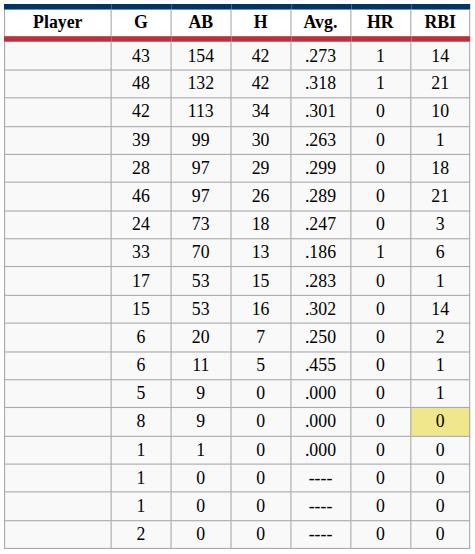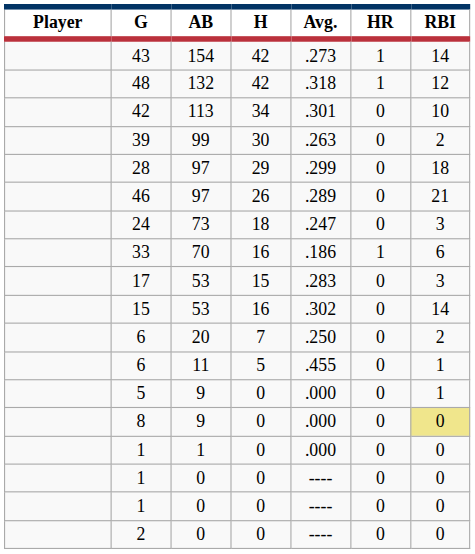 <table class="wikitable sortable">
 <tr>
 <th style="background:#FFFFFF; border-top:#023465 5px solid; border-bottom:#ba313c 5px solid;" width="16%">Player</th>
 <th style="background:#FFFFFF; border-top:#023465 5px solid; border-bottom:#ba313c 5px solid;" width="9%">G</th>
 <th style="background:#FFFFFF; border-top:#023465 5px solid; border-bottom:#ba313c 5px solid;" width="9%">AB</th>
 <th style="background:#FFFFFF; border-top:#023465 5px solid; border-bottom:#ba313c 5px solid;" width="9%">H</th>
 <th style="background:#FFFFFF; border-top:#023465 5px solid; border-bottom:#ba313c 5px solid;" width="9%">Avg.</th>
 <th style="background:#FFFFFF; border-top:#023465 5px solid; border-bottom:#ba313c 5px solid;" width="9%">HR</th>
 <th style="background:#FFFFFF; border-top:#023465 5px solid; border-bottom:#ba313c 5px solid;" width="9%">RBI</th>
 </tr>
 <tr align="center">
 <td></td>
 <td>43</td>
 <td>154</td>
 <td>42</td>
 <td>.273</td>
 <td>1</td>
 <td>14</td>
 </tr>
 <tr align="center">
 <td></td>
 <td>48</td>
 <td>132</td>
 <td>42</td>
 <td>.318</td>
 <td>1</td>
-<td>21</td>
+<td>12</td>
 </tr>
 <tr align="center">
 <td></td>
 <td>42</td>
 <td>113</td>
 <td>34</td>
 <td>.301</td>
 <td>0</td>
 <td>10</td>
 </tr>
 <tr align="center">
 <td></td>
 <td>39</td>
 <td>99</td>
 <td>30</td>
 <td>.263</td>
 <td>0</td>
-<td>1</td>
+<td>2</td>
 </tr>
 <tr align=center>
 <td></td>
 <td>28</td>
 <td>97</td>
 <td>29</td>
 <td>.299</td>
 <td>0</td>
 <td>18</td>
 </tr>
 <tr align="center">
 <td></td>
 <td>46</td>
 <td>97</td>
 <td>26</td>
 <td>.289</td>
 <td>0</td>
 <td>21</td>
 </tr>
 <tr align="center">
 <td></td>
 <td>24</td>
 <td>73</td>
 <td>18</td>
 <td>.247</td>
 <td>0</td>
 <td>3</td>
 </tr>
 <tr align="center">
 <td></td>
 <td>33</td>
 <td>70</td>
-<td>13</td>
+<td>16</td>
 <td>.186</td>
 <td>1</td>
 <td>6</td>
 </tr>
 <tr align="center">
 <td></td>
 <td>17</td>
 <td>53</td>
 <td>15</td>
 <td>.283</td>
 <td>0</td>
-<td>1</td>
+<td>3</td>
 </tr>
 <tr align="center">
 <td></td>
 <td>15</td>
 <td>53</td>
 <td>16</td>
 <td>.302</td>
 <td>0</td>
 <td>14</td>
 </tr>
 <tr align="center">
 <td></td>
 <td>6</td>
 <td>20</td>
 <td>7</td>
 <td>.250</td>
 <td>0</td>
 <td>2</td>
 </tr>
 <tr align="center">
 <td></td>
 <td>6</td>
 <td>11</td>
 <td>5</td>
 <td>.455</td>
 <td>0</td>
 <td>1</td>
 </tr>
 <tr align="center">
 <td></td>
 <td>5</td>
 <td>9</td>
 <td>0</td>
 <td>.000</td>
 <td>0</td>
 <td>1</td>
 </tr>
 <tr align="center">
 <td></td>
 <td>8</td>
 <td>9</td>
 <td>0</td>
 <td>.000</td>
 <td>0</td>
 <td style="background: khaki;">0</td>
 </tr>
 <tr align="center">
 <td></td>
 <td>1</td>
 <td>1</td>
 <td>0</td>
 <td>.000</td>
 <td>0</td>
 <td>0</td>
 </tr>
 <tr align="center">
 <td></td>
 <td>1</td>
 <td>0</td>
 <td>0</td>
 <td>----</td>
 <td>0</td>
 <td>0</td>
 </tr>
 <tr align="center">
 <td></td>
 <td>1</td>
 <td>0</td>
 <td>0</td>
 <td>----</td>
 <td>0</td>
 <td>0</td>
 </tr>
 <tr align="center">
 <td></td>
 <td>2</td>
 <td>0</td>
 <td>0</td>
 <td>----</td>
 <td>0</td>
 <td>0</td>
 </tr>
 </table>
